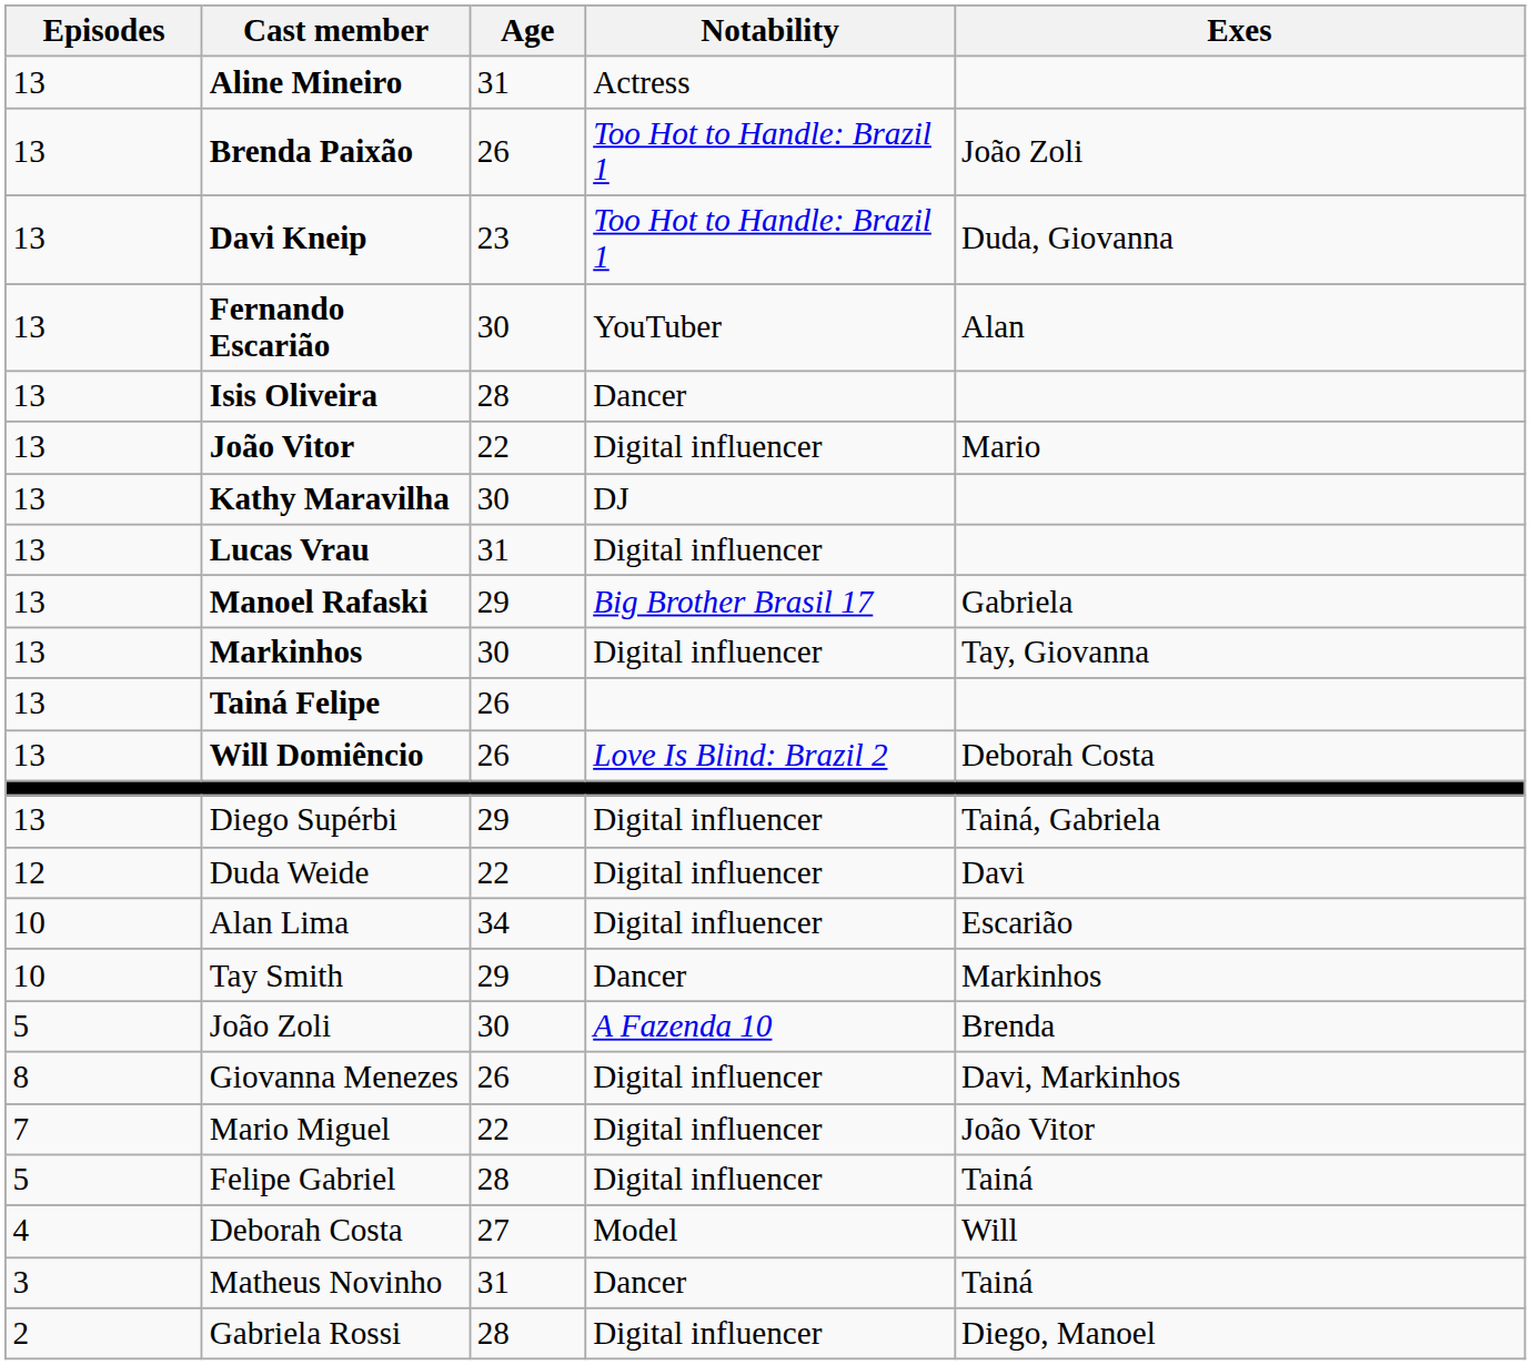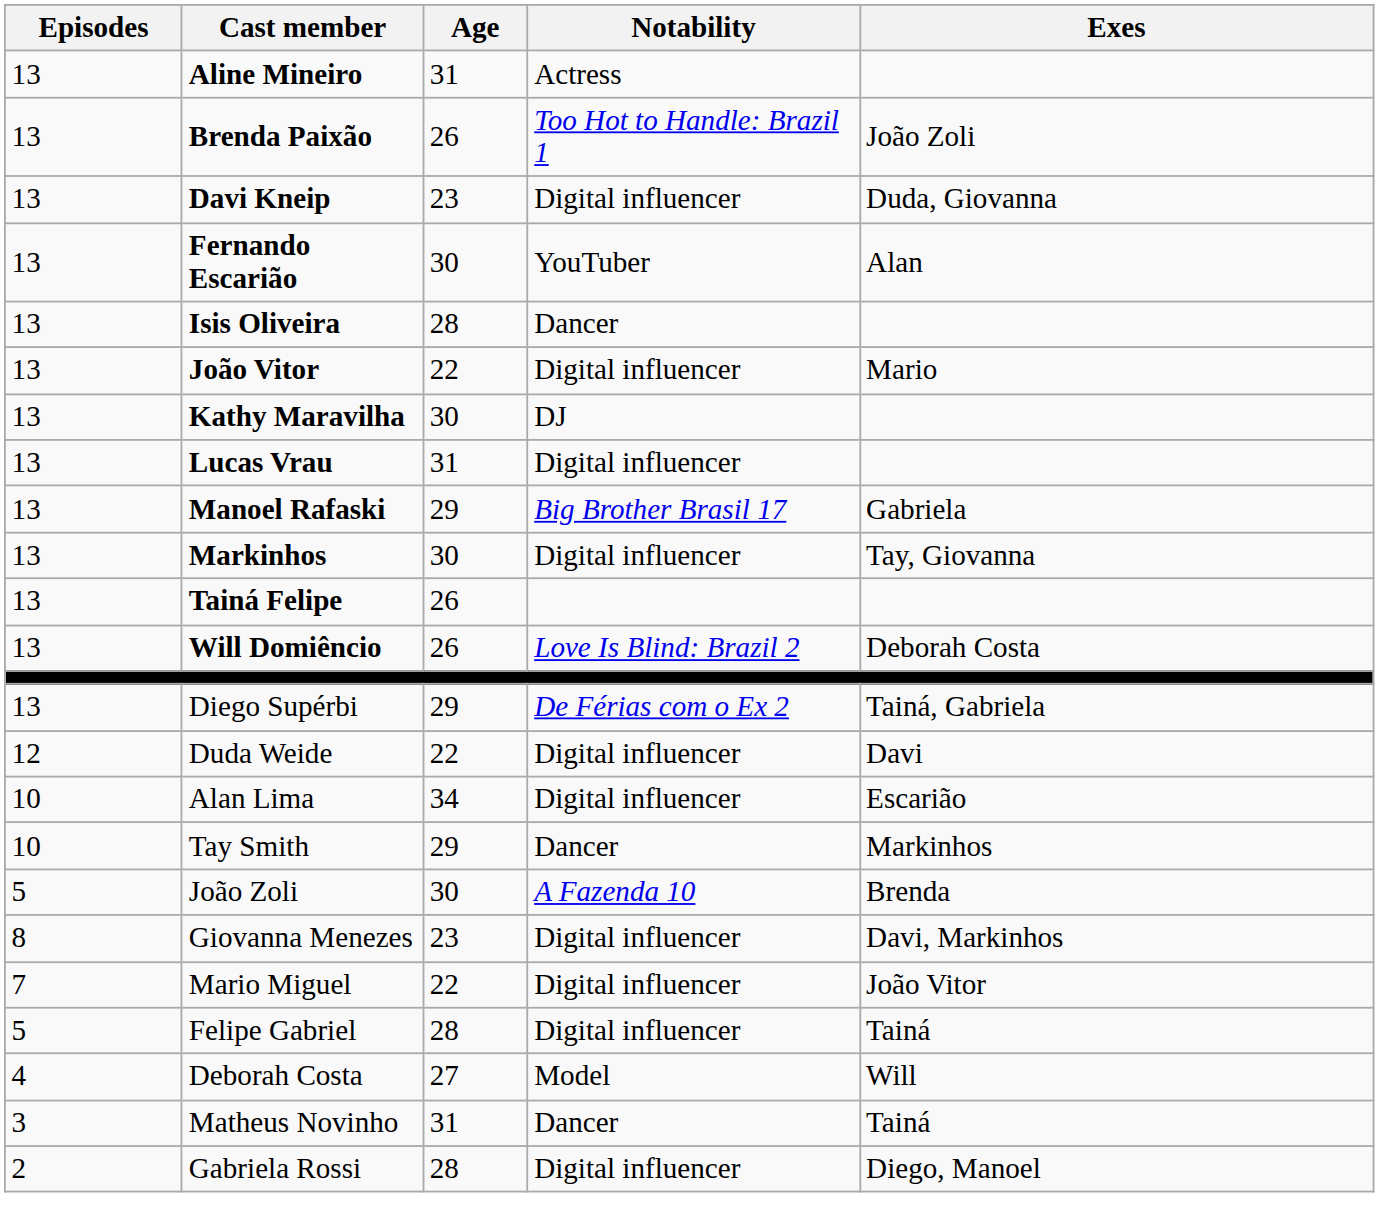 <table class="wikitable sortable">
 <tr>
 <th width=090>Episodes</th>
 <th width=125>Cast member</th>
 <th width=050>Age</th>
 <th width=175>Notability</th>
 <th width=275>Exes</th>
 </tr>
 <tr>
 <td>13</td>
 <td><strong>Aline Mineiro</strong></td>
 <td>31</td>
 <td>Actress</td>
 <td></td>
 </tr>
 <tr>
 <td>13</td>
 <td><strong>Brenda Paixão</strong></td>
 <td>26</td>
 <td><em><a href='#'>Too Hot to Handle: Brazil 1</a></em></td>
 <td>João Zoli</td>
 </tr>
 <tr>
 <td>13</td>
 <td><strong>Davi Kneip</strong></td>
 <td>23</td>
-<td><em><a href='#'>Too Hot to Handle: Brazil 1</a></em></td>
+<td>Digital influencer</td>
 <td>Duda, Giovanna</td>
 </tr>
 <tr>
 <td>13</td>
 <td><strong>Fernando Escarião</strong></td>
 <td>30</td>
 <td>YouTuber</td>
 <td>Alan</td>
 </tr>
 <tr>
 <td>13</td>
 <td><strong>Isis Oliveira</strong></td>
 <td>28</td>
 <td>Dancer</td>
 <td></td>
 </tr>
 <tr>
 <td>13</td>
 <td><strong>João Vitor</strong></td>
 <td>22</td>
 <td>Digital influencer</td>
 <td>Mario</td>
 </tr>
 <tr>
 <td>13</td>
 <td><strong>Kathy Maravilha</strong></td>
 <td>30</td>
 <td>DJ</td>
 <td></td>
 </tr>
 <tr>
 <td>13</td>
 <td><strong>Lucas Vrau</strong></td>
 <td>31</td>
 <td>Digital influencer</td>
 <td></td>
 </tr>
 <tr>
 <td>13</td>
 <td><strong>Manoel Rafaski</strong></td>
 <td>29</td>
 <td><em><a href='#'>Big Brother Brasil 17</a></em></td>
 <td>Gabriela</td>
 </tr>
 <tr>
 <td>13</td>
 <td><strong>Markinhos</strong></td>
 <td>30</td>
 <td>Digital influencer</td>
 <td>Tay, Giovanna</td>
 </tr>
 <tr>
 <td>13</td>
 <td><strong>Tainá Felipe</strong></td>
 <td>26</td>
 <td></td>
 <td></td>
 </tr>
 <tr>
 <td>13</td>
 <td><strong>Will Domiêncio</strong></td>
 <td>26</td>
 <td><em><a href='#'>Love Is Blind: Brazil 2</a></em></td>
 <td>Deborah Costa</td>
 </tr>
 <tr>
 <td colspan="5" bgcolor="000000"></td>
 </tr>
 <tr>
 <td>13</td>
 <td>Diego Supérbi</td>
 <td>29</td>
-<td>Digital influencer</td>
+<td><em><a href='#'>De Férias com o Ex 2</a></em></td>
 <td>Tainá, Gabriela</td>
 </tr>
 <tr>
 <td>12</td>
 <td>Duda Weide</td>
 <td>22</td>
 <td>Digital influencer</td>
 <td>Davi</td>
 </tr>
 <tr>
 <td>10</td>
 <td>Alan Lima</td>
 <td>34</td>
 <td>Digital influencer</td>
 <td>Escarião</td>
 </tr>
 <tr>
 <td>10</td>
 <td>Tay Smith</td>
 <td>29</td>
 <td>Dancer</td>
 <td>Markinhos</td>
 </tr>
 <tr>
 <td>5</td>
 <td>João Zoli</td>
 <td>30</td>
 <td><em><a href='#'>A Fazenda 10</a></em></td>
 <td>Brenda</td>
 </tr>
 <tr>
 <td>8</td>
 <td>Giovanna Menezes</td>
-<td>26</td>
+<td>23</td>
 <td>Digital influencer</td>
 <td>Davi, Markinhos</td>
 </tr>
 <tr>
 <td>7</td>
 <td>Mario Miguel</td>
 <td>22</td>
 <td>Digital influencer</td>
 <td>João Vitor</td>
 </tr>
 <tr>
 <td>5</td>
 <td>Felipe Gabriel</td>
 <td>28</td>
 <td>Digital influencer</td>
 <td>Tainá</td>
 </tr>
 <tr>
 <td>4</td>
 <td>Deborah Costa</td>
 <td>27</td>
 <td>Model</td>
 <td>Will</td>
 </tr>
 <tr>
 <td>3</td>
 <td>Matheus Novinho</td>
 <td>31</td>
 <td>Dancer</td>
 <td>Tainá</td>
 </tr>
 <tr>
 <td>2</td>
 <td>Gabriela Rossi</td>
 <td>28</td>
 <td>Digital influencer</td>
 <td>Diego, Manoel</td>
 </tr>
 </table>
